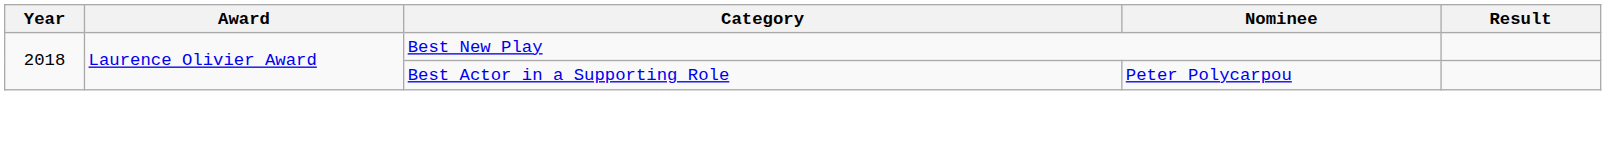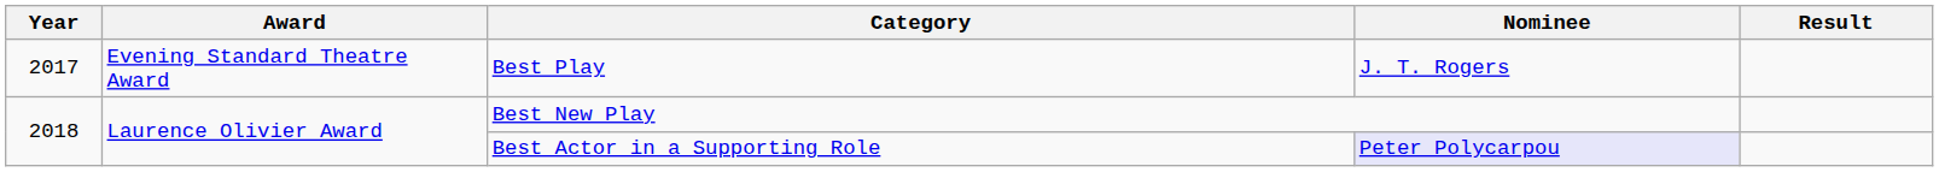 <table class="wikitable" width="95%">
 <tr>
 <th width="5%">Year</th>
 <th width="20%">Award</th>
 <th width="45%">Category</th>
 <th width="20%">Nominee</th>
 <th width="10%">Result</th>
 </tr>
 <tr>
+<td style="text-align: center;">2017</td>
+<td><a href='#'>Evening Standard Theatre Award</a></td>
+<td><a href='#'>Best Play</a></td>
+<td><a href='#'>J. T. Rogers</a></td>
+<td></td>
+</tr>
+<tr>
 <td rowspan="2" style="text-align: center;">2018</td>
 <td rowspan="2"><a href='#'>Laurence Olivier Award</a></td>
 <td colspan="2"><a href='#'>Best New Play</a></td>
 <td></td>
 </tr>
 <tr>
 <td><a href='#'>Best Actor in a Supporting Role</a></td>
-<td><a href='#'>Peter Polycarpou</a></td>
+<td style="background: lavender;"><a href='#'>Peter Polycarpou</a></td>
 <td></td>
 </tr>
 </table>
